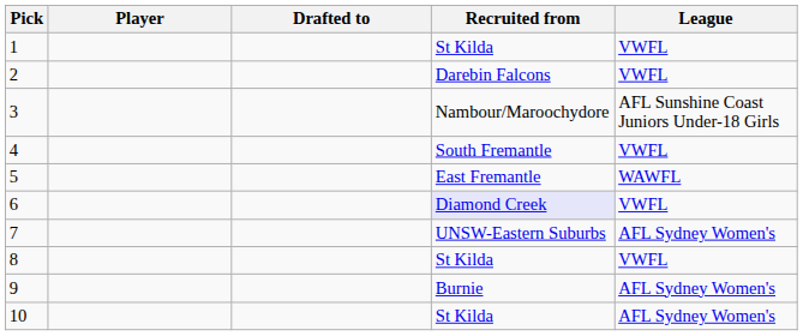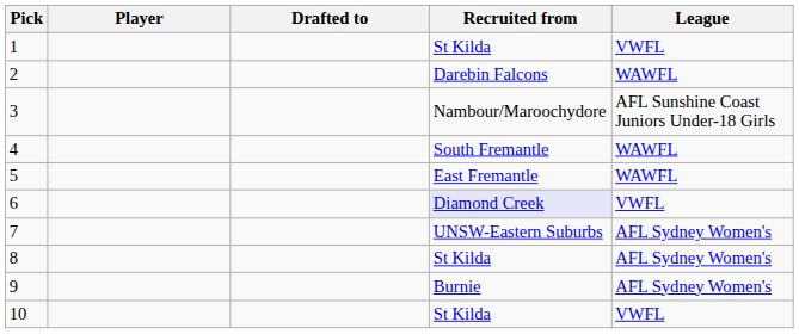 <table class="wikitable sortable">
 <tr>
 <th scope="col" style="width:2em">Pick</th>
 <th scope="col" style="width:10em">Player</th>
 <th scope="col" style="width:11em">Drafted to</th>
 <th scope="col" style="width:10em">Recruited from</th>
 <th scope="col" style="width:10em">League</th>
 </tr>
 <tr>
 <td>1</td>
 <td></td>
 <td></td>
 <td><a href='#'>St Kilda</a></td>
 <td><a href='#'>VWFL</a></td>
 </tr>
 <tr>
 <td>2</td>
 <td></td>
 <td></td>
 <td><a href='#'>Darebin Falcons</a></td>
-<td><a href='#'>VWFL</a></td>
+<td><a href='#'>WAWFL</a></td>
 </tr>
 <tr>
 <td>3</td>
 <td></td>
 <td></td>
 <td>Nambour/Maroochydore</td>
 <td>AFL Sunshine Coast Juniors Under-18 Girls</td>
 </tr>
 <tr>
 <td>4</td>
 <td></td>
 <td></td>
 <td><a href='#'>South Fremantle</a></td>
-<td><a href='#'>VWFL</a></td>
+<td><a href='#'>WAWFL</a></td>
 </tr>
 <tr>
 <td>5</td>
 <td></td>
 <td></td>
 <td><a href='#'>East Fremantle</a></td>
 <td><a href='#'>WAWFL</a></td>
 </tr>
 <tr>
 <td>6</td>
 <td></td>
 <td></td>
 <td style="background: lavender;"><a href='#'>Diamond Creek</a></td>
 <td><a href='#'>VWFL</a></td>
 </tr>
 <tr>
 <td>7</td>
 <td></td>
 <td></td>
 <td><a href='#'>UNSW-Eastern Suburbs</a></td>
 <td><a href='#'>AFL Sydney Women's</a></td>
 </tr>
 <tr>
 <td>8</td>
 <td></td>
 <td></td>
 <td><a href='#'>St Kilda</a></td>
-<td><a href='#'>VWFL</a></td>
+<td><a href='#'>AFL Sydney Women's</a></td>
 </tr>
 <tr>
 <td>9</td>
 <td></td>
 <td></td>
 <td><a href='#'>Burnie</a></td>
 <td><a href='#'>AFL Sydney Women's</a></td>
 </tr>
 <tr>
 <td>10</td>
 <td></td>
 <td></td>
 <td><a href='#'>St Kilda</a></td>
-<td><a href='#'>AFL Sydney Women's</a></td>
+<td><a href='#'>VWFL</a></td>
 </tr>
 </table>
